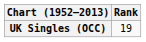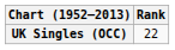 <table class="wikitable plainrowheaders" style="text-align:center">
 <tr>
 <th>Chart (1952–2013)</th>
 <th>Rank</th>
 </tr>
 <tr>
 <th scope="row">UK Singles (OCC)</th>
-<td>19</td>
+<td>22</td>
 </tr>
 </table>
